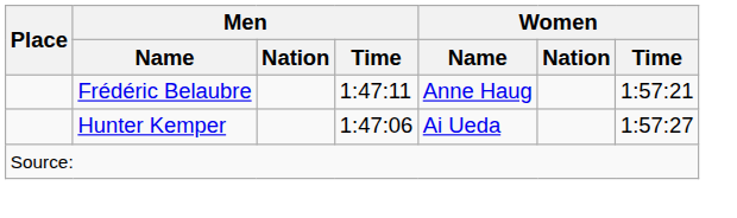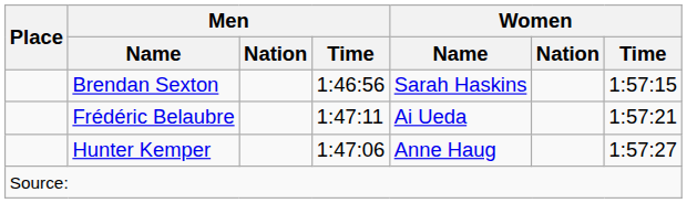 <table class="wikitable">
 <tr>
 <th rowspan="2">Place</th>
 <th colspan="3">Men</th>
 <th colspan="3">Women</th>
 </tr>
 <tr>
 <th>Name</th>
 <th>Nation</th>
 <th>Time</th>
 <th>Name</th>
 <th>Nation</th>
 <th>Time</th>
 </tr>
 <tr>
 <td align="center"></td>
+<td><a href='#'>Brendan Sexton</a></td>
+<td></td>
+<td>1:46:56</td>
+<td><a href='#'>Sarah Haskins</a></td>
+<td></td>
+<td>1:57:15</td>
+</tr>
+<tr>
+<td align="center"></td>
 <td><a href='#'>Frédéric Belaubre</a></td>
 <td></td>
 <td>1:47:11</td>
-<td><a href='#'>Anne Haug</a></td>
+<td><a href='#'>Ai Ueda</a></td>
 <td></td>
 <td>1:57:21</td>
 </tr>
 <tr>
 <td align="center"></td>
 <td><a href='#'>Hunter Kemper</a></td>
 <td></td>
 <td>1:47:06</td>
-<td><a href='#'>Ai Ueda</a></td>
+<td><a href='#'>Anne Haug</a></td>
 <td></td>
 <td>1:57:27</td>
 </tr>
 <tr>
 <td colspan="7"><small>Source:</small></td>
 </tr>
 </table>
